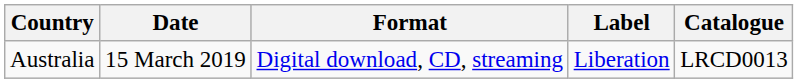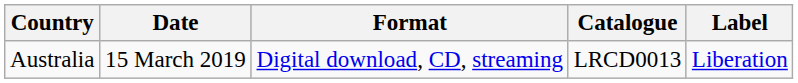 <table class="wikitable">
 <tr>
 <th>Country</th>
 <th>Date</th>
 <th>Format</th>
+<th>Catalogue</th>
 <th>Label</th>
-<th>Catalogue</th>
 </tr>
 <tr>
 <td>Australia</td>
 <td>15 March 2019</td>
 <td><a href='#'>Digital download</a>, <a href='#'>CD</a>, <a href='#'>streaming</a></td>
+<td>LRCD0013</td>
 <td><a href='#'>Liberation</a></td>
-<td>LRCD0013</td>
 </tr>
 </table>
